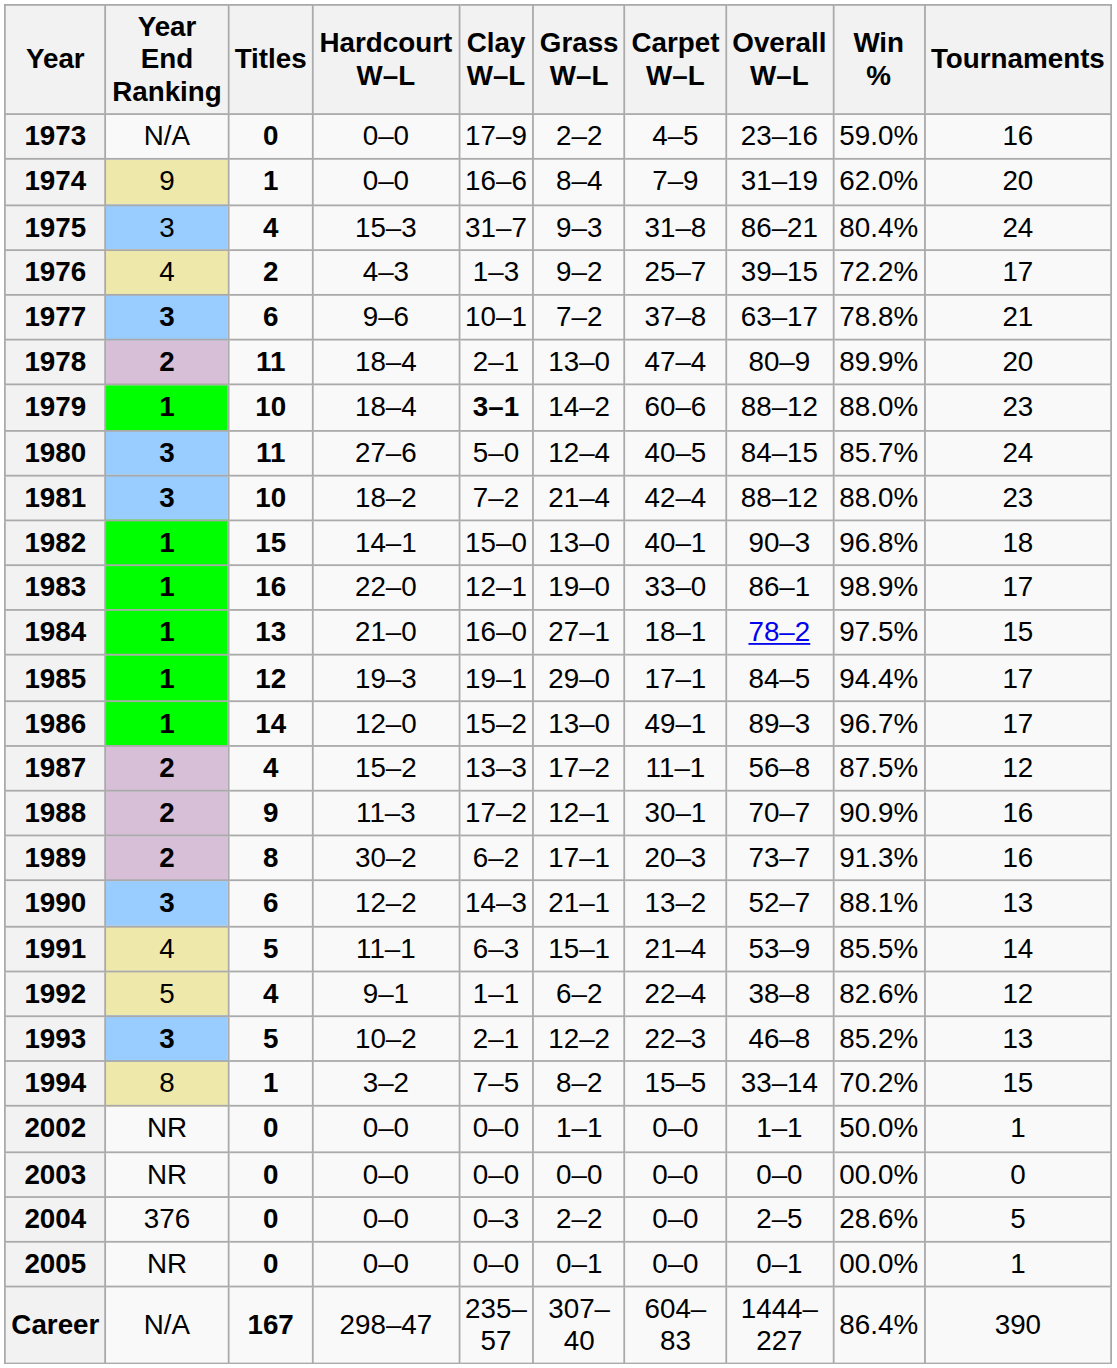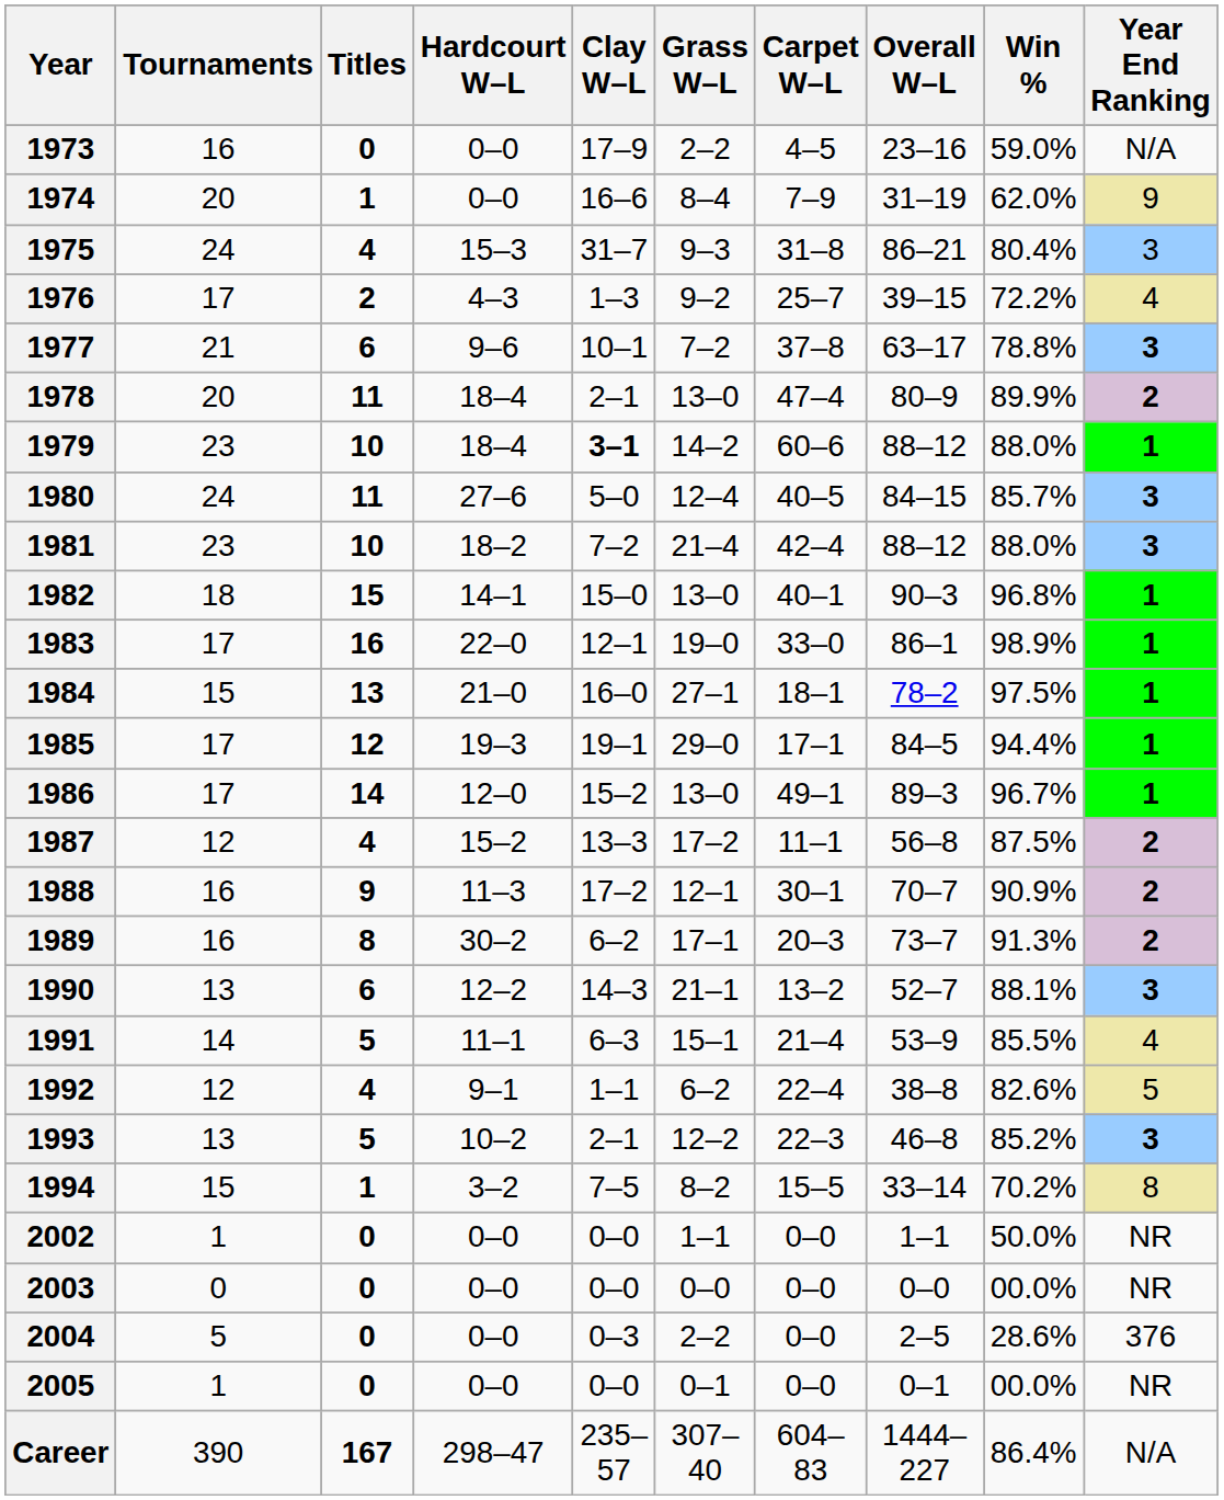 <table class=wikitable style=text-align:center;font-size:97%>
 <tr>
 <th>Year</th>
-<th>Year End Ranking</th>
+<th>Tournaments</th>
 <th>Titles</th>
 <th>Hardcourt W–L</th>
 <th>Clay W–L</th>
 <th>Grass W–L</th>
 <th>Carpet W–L</th>
 <th>Overall W–L</th>
 <th>Win %</th>
-<th>Tournaments</th>
+<th>Year End Ranking</th>
 </tr>
 <tr>
 <th>1973</th>
-<td>N/A</td>
+<td>16</td>
 <td><strong>0</strong></td>
 <td>0–0</td>
 <td>17–9</td>
 <td>2–2</td>
 <td>4–5</td>
 <td>23–16</td>
 <td>59.0%</td>
-<td>16</td>
+<td>N/A</td>
 </tr>
 <tr>
 <th>1974</th>
-<td bgcolor=EEE8AA>9</td>
+<td>20</td>
 <td><strong>1</strong></td>
 <td>0–0</td>
 <td>16–6</td>
 <td>8–4</td>
 <td>7–9</td>
 <td>31–19</td>
 <td>62.0%</td>
-<td>20</td>
+<td bgcolor=EEE8AA>9</td>
 </tr>
 <tr>
 <th>1975</th>
-<td bgcolor=99ccff>3</td>
+<td>24</td>
 <td><strong>4</strong></td>
 <td>15–3</td>
 <td>31–7</td>
 <td>9–3</td>
 <td>31–8</td>
 <td>86–21</td>
 <td>80.4%</td>
-<td>24</td>
+<td bgcolor=99ccff>3</td>
 </tr>
 <tr>
 <th>1976</th>
-<td bgcolor=EEE8AA>4</td>
+<td>17</td>
 <td><strong>2</strong></td>
 <td>4–3</td>
 <td>1–3</td>
 <td>9–2</td>
 <td>25–7</td>
 <td>39–15</td>
 <td>72.2%</td>
-<td>17</td>
+<td bgcolor=EEE8AA>4</td>
 </tr>
 <tr>
 <th>1977</th>
-<td bgcolor=99ccff><strong>3</strong></td>
+<td>21</td>
 <td><strong>6</strong></td>
 <td>9–6</td>
 <td>10–1</td>
 <td>7–2</td>
 <td>37–8</td>
 <td>63–17</td>
 <td>78.8%</td>
-<td>21</td>
+<td bgcolor=99ccff><strong>3</strong></td>
 </tr>
 <tr>
 <th>1978</th>
-<td bgcolor=thistle><strong>2</strong></td>
+<td>20</td>
 <td><strong>11</strong></td>
 <td>18–4</td>
 <td>2–1</td>
 <td>13–0</td>
 <td>47–4</td>
 <td>80–9</td>
 <td>89.9%</td>
-<td>20</td>
+<td bgcolor=thistle><strong>2</strong></td>
 </tr>
 <tr>
 <th>1979</th>
-<td bgcolor=lime><strong>1</strong></td>
+<td>23</td>
 <td><strong>10</strong></td>
 <td>18–4</td>
 <td><strong>3–1</strong></td>
 <td>14–2</td>
 <td>60–6</td>
 <td>88–12</td>
 <td>88.0%</td>
-<td>23</td>
+<td bgcolor=lime><strong>1</strong></td>
 </tr>
 <tr>
 <th>1980</th>
-<td bgcolor=99ccff><strong>3</strong></td>
+<td>24</td>
 <td><strong>11</strong></td>
 <td>27–6</td>
 <td>5–0</td>
 <td>12–4</td>
 <td>40–5</td>
 <td>84–15</td>
 <td>85.7%</td>
-<td>24</td>
+<td bgcolor=99ccff><strong>3</strong></td>
 </tr>
 <tr>
 <th>1981</th>
-<td bgcolor=99ccff><strong>3</strong></td>
+<td>23</td>
 <td><strong>10</strong></td>
 <td>18–2</td>
 <td>7–2</td>
 <td>21–4</td>
 <td>42–4</td>
 <td>88–12</td>
 <td>88.0%</td>
-<td>23</td>
+<td bgcolor=99ccff><strong>3</strong></td>
 </tr>
 <tr>
 <th>1982</th>
-<td bgcolor=lime><strong>1</strong></td>
+<td>18</td>
 <td><strong>15</strong></td>
 <td>14–1</td>
 <td>15–0</td>
 <td>13–0</td>
 <td>40–1</td>
 <td>90–3</td>
 <td>96.8%</td>
-<td>18</td>
+<td bgcolor=lime><strong>1</strong></td>
 </tr>
 <tr>
 <th>1983</th>
-<td bgcolor=lime><strong>1</strong></td>
+<td>17</td>
 <td><strong>16</strong></td>
 <td>22–0</td>
 <td>12–1</td>
 <td>19–0</td>
 <td>33–0</td>
 <td>86–1</td>
 <td>98.9%</td>
-<td>17</td>
+<td bgcolor=lime><strong>1</strong></td>
 </tr>
 <tr>
 <th>1984</th>
-<td bgcolor=lime><strong>1</strong></td>
+<td>15</td>
 <td><strong>13</strong></td>
 <td>21–0</td>
 <td>16–0</td>
 <td>27–1</td>
 <td>18–1</td>
 <td><a href='#'>78–2</a></td>
 <td>97.5%</td>
-<td>15</td>
+<td bgcolor=lime><strong>1</strong></td>
 </tr>
 <tr>
 <th>1985</th>
-<td bgcolor=lime><strong>1</strong></td>
+<td>17</td>
 <td><strong>12</strong></td>
 <td>19–3</td>
 <td>19–1</td>
 <td>29–0</td>
 <td>17–1</td>
 <td>84–5</td>
 <td>94.4%</td>
-<td>17</td>
+<td bgcolor=lime><strong>1</strong></td>
 </tr>
 <tr>
 <th>1986</th>
-<td bgcolor=lime><strong>1</strong></td>
+<td>17</td>
 <td><strong>14</strong></td>
 <td>12–0</td>
 <td>15–2</td>
 <td>13–0</td>
 <td>49–1</td>
 <td>89–3</td>
 <td>96.7%</td>
-<td>17</td>
+<td bgcolor=lime><strong>1</strong></td>
 </tr>
 <tr>
 <th>1987</th>
-<td bgcolor=thistle><strong>2</strong></td>
+<td>12</td>
 <td><strong>4</strong></td>
 <td>15–2</td>
 <td>13–3</td>
 <td>17–2</td>
 <td>11–1</td>
 <td>56–8</td>
 <td>87.5%</td>
-<td>12</td>
+<td bgcolor=thistle><strong>2</strong></td>
 </tr>
 <tr>
 <th>1988</th>
-<td bgcolor=thistle><strong>2</strong></td>
+<td>16</td>
 <td><strong>9</strong></td>
 <td>11–3</td>
 <td>17–2</td>
 <td>12–1</td>
 <td>30–1</td>
 <td>70–7</td>
 <td>90.9%</td>
-<td>16</td>
+<td bgcolor=thistle><strong>2</strong></td>
 </tr>
 <tr>
 <th>1989</th>
-<td bgcolor=thistle><strong>2</strong></td>
+<td>16</td>
 <td><strong>8</strong></td>
 <td>30–2</td>
 <td>6–2</td>
 <td>17–1</td>
 <td>20–3</td>
 <td>73–7</td>
 <td>91.3%</td>
-<td>16</td>
+<td bgcolor=thistle><strong>2</strong></td>
 </tr>
 <tr>
 <th>1990</th>
-<td bgcolor=99ccff><strong>3</strong></td>
+<td>13</td>
 <td><strong>6</strong></td>
 <td>12–2</td>
 <td>14–3</td>
 <td>21–1</td>
 <td>13–2</td>
 <td>52–7</td>
 <td>88.1%</td>
-<td>13</td>
+<td bgcolor=99ccff><strong>3</strong></td>
 </tr>
 <tr>
 <th>1991</th>
-<td bgcolor=EEE8AA>4</td>
+<td>14</td>
 <td><strong>5</strong></td>
 <td>11–1</td>
 <td>6–3</td>
 <td>15–1</td>
 <td>21–4</td>
 <td>53–9</td>
 <td>85.5%</td>
-<td>14</td>
+<td bgcolor=EEE8AA>4</td>
 </tr>
 <tr>
 <th>1992</th>
-<td bgcolor=EEE8AA>5</td>
+<td>12</td>
 <td><strong>4</strong></td>
 <td>9–1</td>
 <td>1–1</td>
 <td>6–2</td>
 <td>22–4</td>
 <td>38–8</td>
 <td>82.6%</td>
-<td>12</td>
+<td bgcolor=EEE8AA>5</td>
 </tr>
 <tr>
 <th>1993</th>
-<td bgcolor=99ccff><strong>3</strong></td>
+<td>13</td>
 <td><strong>5</strong></td>
 <td>10–2</td>
 <td>2–1</td>
 <td>12–2</td>
 <td>22–3</td>
 <td>46–8</td>
 <td>85.2%</td>
-<td>13</td>
+<td bgcolor=99ccff><strong>3</strong></td>
 </tr>
 <tr>
 <th>1994</th>
-<td bgcolor=EEE8AA>8</td>
+<td>15</td>
 <td><strong>1</strong></td>
 <td>3–2</td>
 <td>7–5</td>
 <td>8–2</td>
 <td>15–5</td>
 <td>33–14</td>
 <td>70.2%</td>
-<td>15</td>
+<td bgcolor=EEE8AA>8</td>
 </tr>
 <tr>
 <th>2002</th>
-<td>NR</td>
+<td>1</td>
 <td><strong>0</strong></td>
 <td>0–0</td>
 <td>0–0</td>
 <td>1–1</td>
 <td>0–0</td>
 <td>1–1</td>
 <td>50.0%</td>
-<td>1</td>
+<td>NR</td>
 </tr>
 <tr>
 <th>2003</th>
-<td>NR</td>
+<td>0</td>
 <td><strong>0</strong></td>
 <td>0–0</td>
 <td>0–0</td>
 <td>0–0</td>
 <td>0–0</td>
 <td>0–0</td>
 <td>00.0%</td>
-<td>0</td>
+<td>NR</td>
 </tr>
 <tr>
 <th>2004</th>
-<td>376</td>
+<td>5</td>
 <td><strong>0</strong></td>
 <td>0–0</td>
 <td>0–3</td>
 <td>2–2</td>
 <td>0–0</td>
 <td>2–5</td>
 <td>28.6%</td>
-<td>5</td>
+<td>376</td>
 </tr>
 <tr>
 <th>2005</th>
-<td>NR</td>
+<td>1</td>
 <td><strong>0</strong></td>
 <td>0–0</td>
 <td>0–0</td>
 <td>0–1</td>
 <td>0–0</td>
 <td>0–1</td>
 <td>00.0%</td>
-<td>1</td>
+<td>NR</td>
 </tr>
 <tr>
 <th>Career</th>
-<td>N/A</td>
+<td>390</td>
 <td><strong>167</strong></td>
 <td>298–47</td>
 <td>235–57</td>
 <td>307–40</td>
 <td>604–83</td>
 <td>1444–227</td>
 <td>86.4%</td>
-<td>390</td>
+<td>N/A</td>
 </tr>
 </table>
